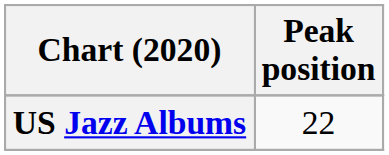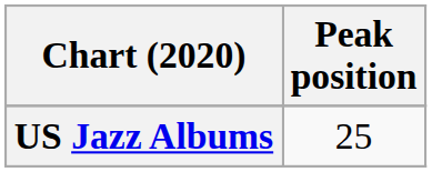 <table class="wikitable sortable plainrowheaders" style="text-align:center">
 <tr>
 <th scope="col">Chart (2020)</th>
 <th scope="col">Peak<br>position</th>
 </tr>
 <tr>
 </tr>
 <tr>
 </tr>
 <tr>
 <th scope="row">US <a href='#'>Jazz Albums</a></th>
-<td>22</td>
+<td>25</td>
 </tr>
 <tr>
 </tr>
 </table>
